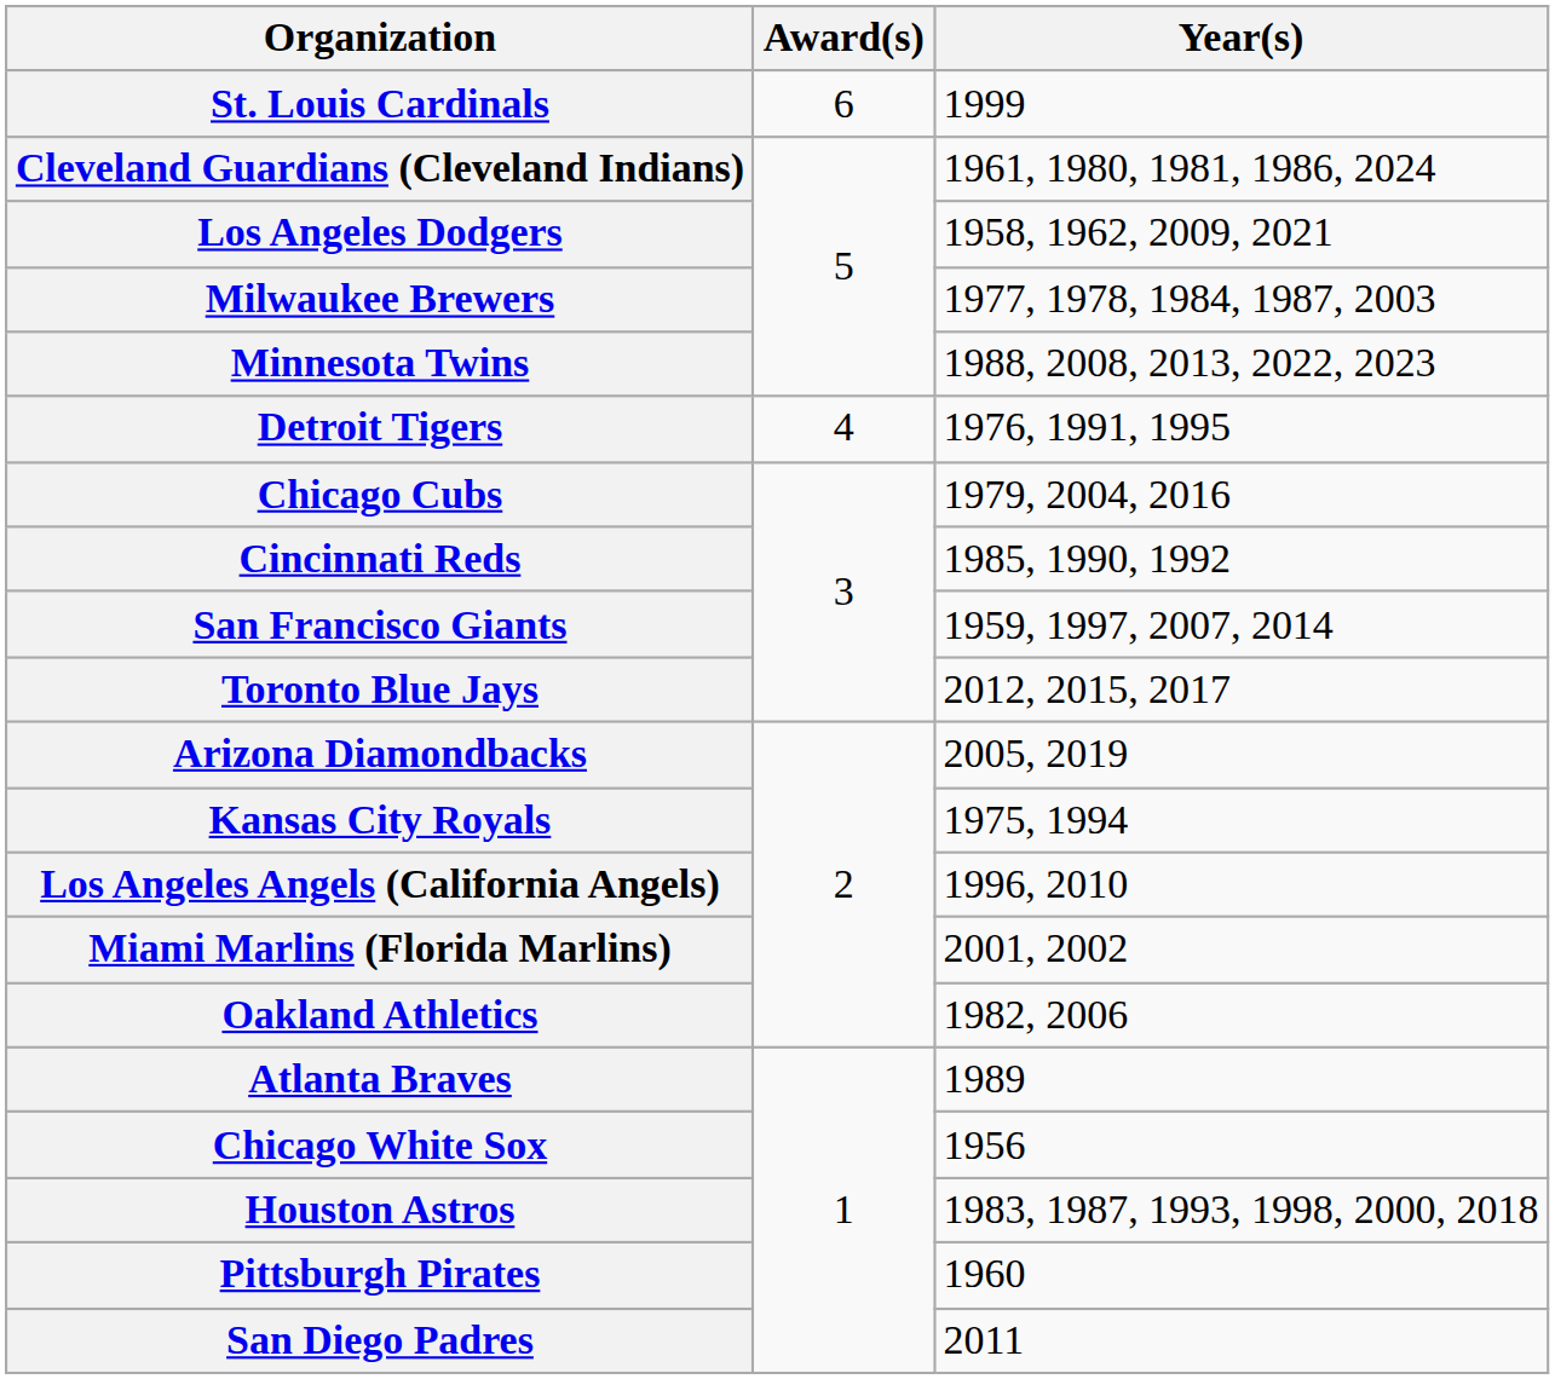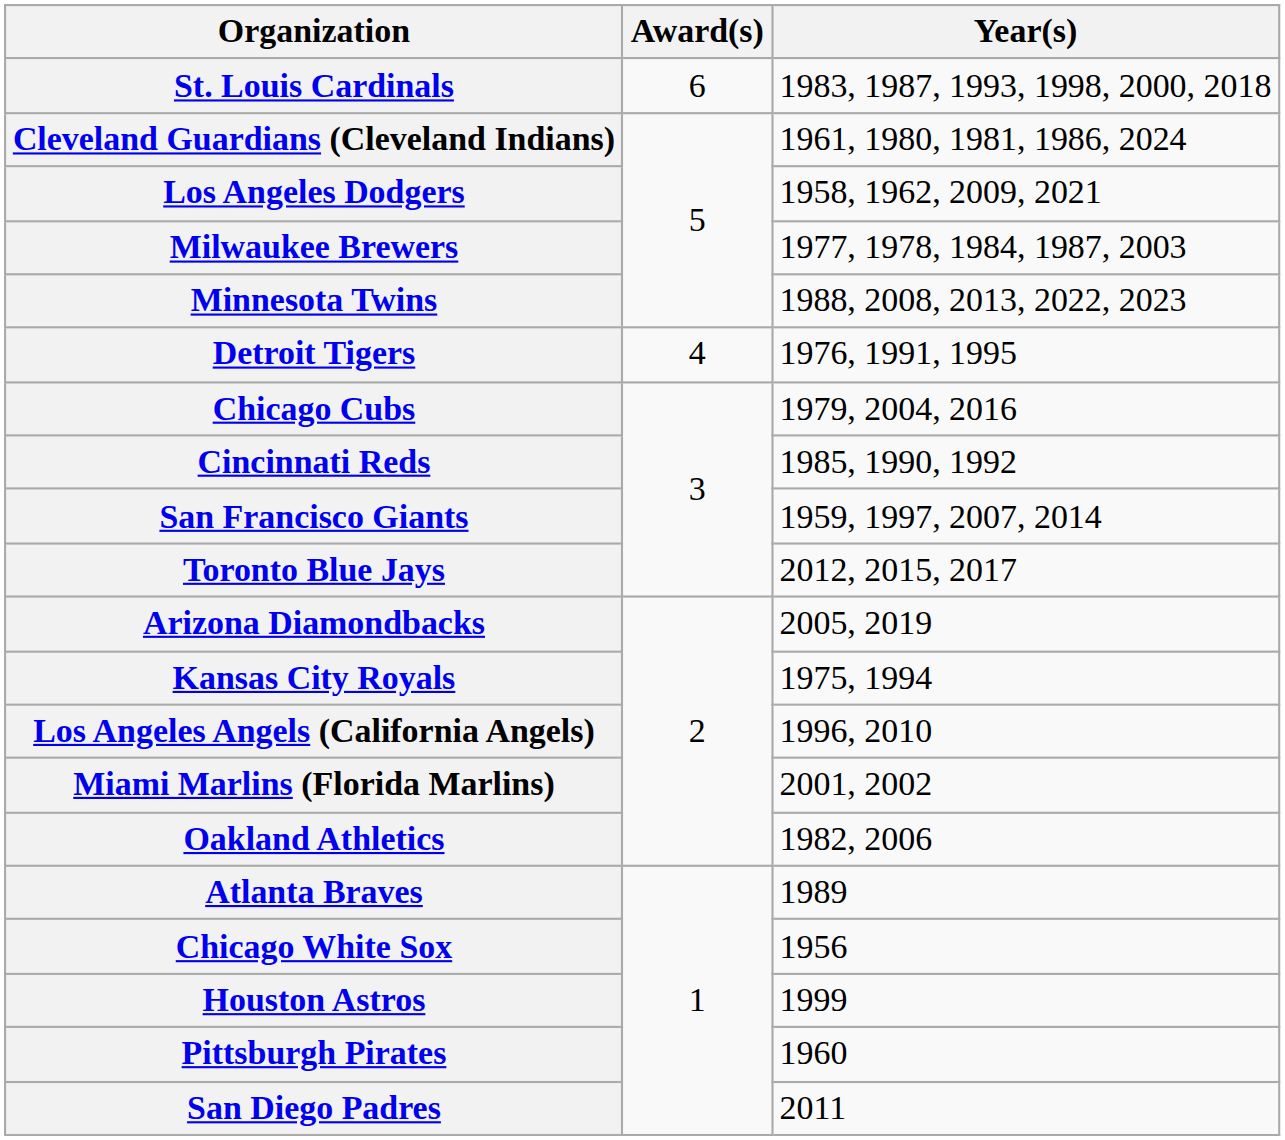 <table class="wikitable sortable plainrowheaders" style="text-align:left">
 <tr>
 <th scope="col">Organization</th>
 <th scope="col">Award(s)</th>
 <th scope="col">Year(s)</th>
 </tr>
 <tr>
 <th scope="row"><strong><a href='#'>St. Louis Cardinals</a></strong></th>
 <td style="text-align:center">6</td>
-<td>1999</td>
+<td>1983, 1987, 1993, 1998, 2000, 2018</td>
 </tr>
 <tr>
 <th scope="row"><strong><a href='#'>Cleveland Guardians</a></strong> (Cleveland Indians)</th>
 <td style="text-align:center" rowspan="4">5</td>
 <td>1961, 1980, 1981, 1986, 2024</td>
 </tr>
 <tr>
 <th scope="row"><strong><a href='#'>Los Angeles Dodgers</a></strong></th>
 <td>1958, 1962, 2009, 2021</td>
 </tr>
 <tr>
 <th scope="row"><strong><a href='#'>Milwaukee Brewers</a></strong></th>
 <td>1977, 1978, 1984, 1987, 2003</td>
 </tr>
 <tr>
 <th scope="row"><strong><a href='#'>Minnesota Twins</a></strong></th>
 <td>1988, 2008, 2013, 2022, 2023</td>
 </tr>
 <tr>
 <th scope="row"><strong><a href='#'>Detroit Tigers</a></strong></th>
 <td style="text-align:center">4</td>
 <td>1976, 1991, 1995</td>
 </tr>
 <tr>
 <th scope="row"><strong><a href='#'>Chicago Cubs</a></strong></th>
 <td style="text-align:center" rowspan="4">3</td>
 <td>1979, 2004, 2016</td>
 </tr>
 <tr>
 <th scope="row"><strong><a href='#'>Cincinnati Reds</a></strong></th>
 <td>1985, 1990, 1992</td>
 </tr>
 <tr>
 <th scope="row"><a href='#'>San Francisco Giants</a></th>
 <td>1959, 1997, 2007, 2014</td>
 </tr>
 <tr>
 <th scope="row"><a href='#'>Toronto Blue Jays</a></th>
 <td>2012, 2015, 2017</td>
 </tr>
 <tr>
 <th scope="row"><a href='#'>Arizona Diamondbacks</a></th>
 <td style="text-align:center" rowspan="5">2</td>
 <td>2005, 2019</td>
 </tr>
 <tr>
 <th scope="row"><strong><a href='#'>Kansas City Royals</a></strong></th>
 <td>1975, 1994</td>
 </tr>
 <tr>
 <th scope="row"><a href='#'>Los Angeles Angels</a> (California Angels)</th>
 <td>1996, 2010</td>
 </tr>
 <tr>
 <th scope="row"><strong><a href='#'>Miami Marlins</a></strong> (Florida Marlins)</th>
 <td>2001, 2002</td>
 </tr>
 <tr>
 <th scope="row"><strong><a href='#'>Oakland Athletics</a></strong></th>
 <td>1982, 2006</td>
 </tr>
 <tr>
 <th scope="row"><a href='#'>Atlanta Braves</a></th>
 <td style="text-align:center" rowspan="5">1</td>
 <td>1989</td>
 </tr>
 <tr>
 <th scope="row"><a href='#'>Chicago White Sox</a></th>
 <td>1956</td>
 </tr>
 <tr>
 <th scope="row"><a href='#'>Houston Astros</a></th>
-<td>1983, 1987, 1993, 1998, 2000, 2018</td>
+<td>1999</td>
 </tr>
 <tr>
 <th scope="row"><a href='#'>Pittsburgh Pirates</a></th>
 <td>1960</td>
 </tr>
 <tr>
 <th scope="row"><strong><a href='#'>San Diego Padres</a></strong></th>
 <td>2011</td>
 </tr>
 </table>
